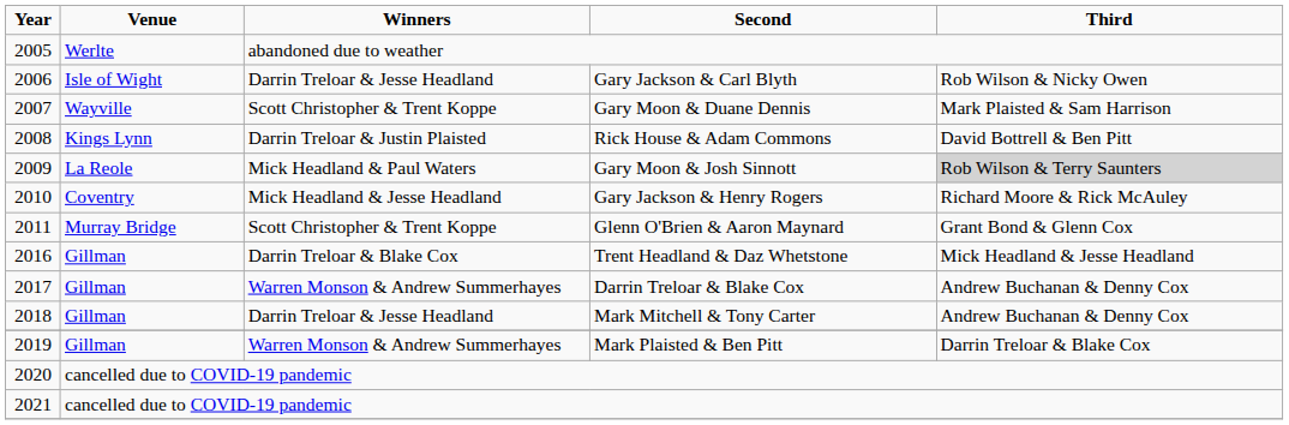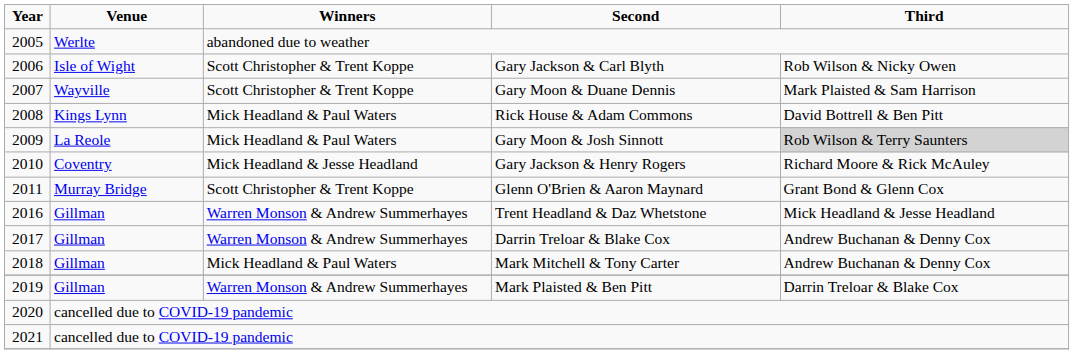 <table class="wikitable">
 <tr align=center>
 <td width=40px  ><strong>Year</strong></td>
 <td width=150px ><strong>Venue</strong></td>
 <td width=290px ><strong>Winners</strong></td>
 <td width=290px ><strong>Second</strong></td>
 <td width=290px ><strong>Third</strong></td>
 </tr>
 <tr>
 <td align=center>2005</td>
 <td> <a href='#'>Werlte</a></td>
 <td colspan=3>abandoned due to weather</td>
 </tr>
 <tr>
 <td align=center>2006</td>
 <td> <a href='#'>Isle of Wight</a></td>
-<td> Darrin Treloar & Jesse Headland</td>
+<td> Scott Christopher & Trent Koppe</td>
 <td> Gary Jackson & Carl Blyth</td>
 <td> Rob Wilson & Nicky Owen</td>
 </tr>
 <tr>
 <td align=center>2007</td>
 <td> <a href='#'>Wayville</a></td>
 <td> Scott Christopher & Trent Koppe</td>
 <td> Gary Moon & Duane Dennis</td>
 <td> Mark Plaisted & Sam Harrison</td>
 </tr>
 <tr>
 <td align=center>2008</td>
 <td> <a href='#'>Kings Lynn</a></td>
-<td> Darrin Treloar & Justin Plaisted</td>
+<td> Mick Headland & Paul Waters</td>
 <td> Rick House & Adam Commons</td>
 <td> David Bottrell & Ben Pitt</td>
 </tr>
 <tr>
 <td align=center>2009</td>
 <td> <a href='#'>La Reole</a></td>
 <td> Mick Headland & Paul Waters</td>
 <td> Gary Moon & Josh Sinnott</td>
 <td style="background: lightgrey;"> Rob Wilson & Terry Saunters</td>
 </tr>
 <tr>
 <td align=center>2010</td>
 <td> <a href='#'>Coventry</a></td>
 <td> Mick Headland & Jesse Headland</td>
 <td> Gary Jackson & Henry Rogers</td>
 <td> Richard Moore & Rick McAuley</td>
 </tr>
 <tr>
 <td align=center>2011</td>
 <td> <a href='#'>Murray Bridge</a></td>
 <td> Scott Christopher & Trent Koppe</td>
 <td> Glenn O'Brien & Aaron Maynard</td>
 <td> Grant Bond & Glenn Cox</td>
 </tr>
 <tr>
 <td align=center>2016</td>
 <td> <a href='#'>Gillman</a></td>
-<td> Darrin Treloar & Blake Cox</td>
+<td> <a href='#'>Warren Monson</a> & Andrew Summerhayes</td>
 <td> Trent Headland &  Daz Whetstone</td>
 <td> Mick Headland & Jesse Headland</td>
 </tr>
 <tr>
 <td align=center>2017</td>
 <td> <a href='#'>Gillman</a></td>
 <td> <a href='#'>Warren Monson</a> & Andrew Summerhayes</td>
 <td> Darrin Treloar & Blake Cox</td>
 <td> Andrew Buchanan &  Denny Cox</td>
 </tr>
 <tr>
 <td align=center>2018</td>
 <td> <a href='#'>Gillman</a></td>
-<td> Darrin Treloar & Jesse Headland</td>
+<td> Mick Headland & Paul Waters</td>
 <td> Mark Mitchell & Tony Carter</td>
 <td> Andrew Buchanan &  Denny Cox</td>
 </tr>
 <tr>
 </tr>
 <tr>
 <td align=center>2019</td>
 <td> <a href='#'>Gillman</a></td>
 <td> <a href='#'>Warren Monson</a> & Andrew Summerhayes</td>
 <td> Mark Plaisted & Ben Pitt</td>
 <td> Darrin Treloar & Blake Cox</td>
 </tr>
 <tr>
 <td align=center>2020</td>
 <td colspan=4>cancelled due to <a href='#'>COVID-19 pandemic</a></td>
 </tr>
 <tr>
 <td align=center>2021</td>
 <td colspan=4>cancelled due to <a href='#'>COVID-19 pandemic</a></td>
 </tr>
 <tr>
 </tr>
 </table>
